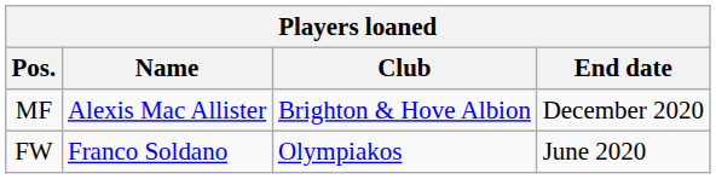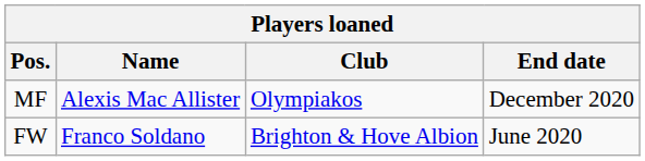 <table class="wikitable" style="font-size:95%;">
 <tr>
 <th colspan="6">Players loaned</th>
 </tr>
 <tr>
 <th>Pos.</th>
 <th>Name</th>
 <th>Club</th>
 <th>End date</th>
 </tr>
 <tr>
 <td align="center">MF</td>
 <td> <a href='#'>Alexis Mac Allister</a></td>
-<td> <a href='#'>Brighton & Hove Albion</a></td>
+<td> <a href='#'>Olympiakos</a></td>
 <td>December 2020</td>
 </tr>
 <tr>
 <td align="center">FW</td>
 <td> <a href='#'>Franco Soldano</a></td>
-<td> <a href='#'>Olympiakos</a></td>
+<td> <a href='#'>Brighton & Hove Albion</a></td>
 <td>June 2020</td>
 </tr>
 </table>
